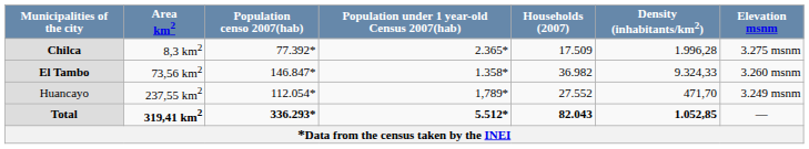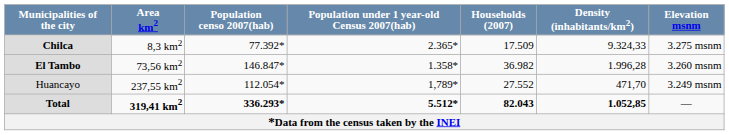 <table class="wikitable" align="center" style="font-size:90%;width:75%;border:0px;text-align:center;line-height:100%">
 <tr bgcolor=silver>
 <th style="background: #6688AA; color: white;">Municipalities of <br>the city</th>
 <th style="background: #6688AA; color: white;">Area<br><a href='#'>km<sup>2</sup></a></th>
 <th style="background: #6688AA; color: white;">Population<br>censo 2007(hab)</th>
 <th style="background: #6688AA; color: white;">Population under 1 year-old<br> Census 2007(hab)</th>
 <th style="background: #6688AA; color: white;">Households<br>(2007)</th>
 <th style="background: #6688AA; color: white;">Density<br>(inhabitants/km<sup>2</sup>)</th>
 <th style="background: #6688AA; color: white;">Elevation<br><a href='#'>msnm</a></th>
 </tr>
 <tr>
 <td style="background: #DDDDDD;"><strong>Chilca</strong></td>
 <td align="right">8,3 km<sup>2</sup></td>
 <td align="right">77.392*</td>
 <td align="right">2.365*</td>
 <td align="right">17.509</td>
-<td align="right">1.996,28</td>
+<td align="right">9.324,33</td>
 <td align="right">3.275 msnm</td>
 </tr>
 <tr>
 <td style="background: #DDDDDD;"><strong>El Tambo</strong></td>
 <td align="right">73,56 km<sup>2</sup></td>
 <td align="right">146.847*</td>
 <td align="right">1.358*</td>
 <td align="right">36.982</td>
-<td align="right">9.324,33</td>
+<td align="right">1.996,28</td>
 <td align="right">3.260 msnm</td>
 </tr>
 <tr>
 <td style="background: #DDDDDD;">Huancayo</td>
 <td align="right">237,55 km<sup>2</sup></td>
 <td align="right">112.054*</td>
 <td align="right">1,789*</td>
 <td align="right">27.552</td>
 <td align="right">471,70</td>
 <td align="right">3.249 msnm</td>
 </tr>
 <tr>
 <td style="background: #DDDDDD;"><strong>Total</strong></td>
 <td align="right"><strong>319,41 km<sup>2</sup></strong></td>
 <td align="right"><strong>336.293*</strong></td>
 <td align="right"><strong>5.512*</strong></td>
 <td align="right"><strong>82.043</strong></td>
 <td align="right"><strong>1.052,85</strong></td>
 <td align="center">—</td>
 </tr>
 <tr>
 <th colspan="8"><big>*</big>Data from the census taken by the <a href='#'>INEI</a></th>
 </tr>
 </table>
